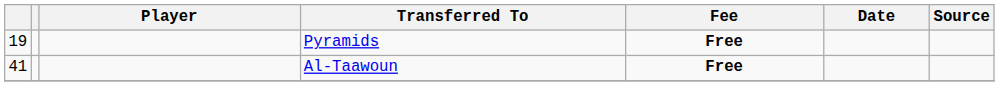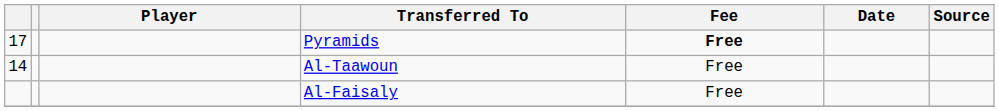 <table class="wikitable plainrowheaders sortable" style="font-size:95%">
 <tr>
 <th></th>
 <th></th>
 <th scope="col" style="width:200px;"><strong>Player</strong></th>
 <th scope="col" style="width:250px;"><strong>Transferred To</strong></th>
 <th scope="col" style="width:150px;"><strong>Fee</strong></th>
 <th scope="col" style="width:78px;"><strong>Date</strong></th>
 <th><strong>Source</strong></th>
 </tr>
 <tr>
-<td align=center>19</td>
+<td align=center>17</td>
 <td align=center></td>
 <td></td>
 <td> <a href='#'>Pyramids</a></td>
 <td align=center><strong>Free</strong></td>
 <td align=center></td>
 <td align=center></td>
 </tr>
 <tr>
-<td align=center>41</td>
+<td align=center>14</td>
 <td align=center></td>
 <td></td>
 <td> <a href='#'>Al-Taawoun</a></td>
-<td align=center><strong>Free</strong></td>
+<td align=center>Free</td>
+<td align=center></td>
+<td align=center></td>
+</tr>
+<tr>
+<td align=center></td>
+<td align=center></td>
+<td></td>
+<td> <a href='#'>Al-Faisaly</a></td>
+<td align=center>Free</td>
 <td align=center></td>
 <td align=center></td>
 </tr>
 <tr>
 </tr>
 </table>
